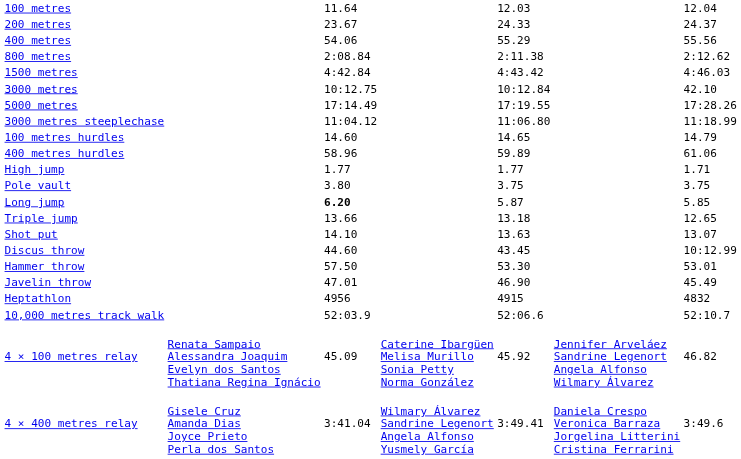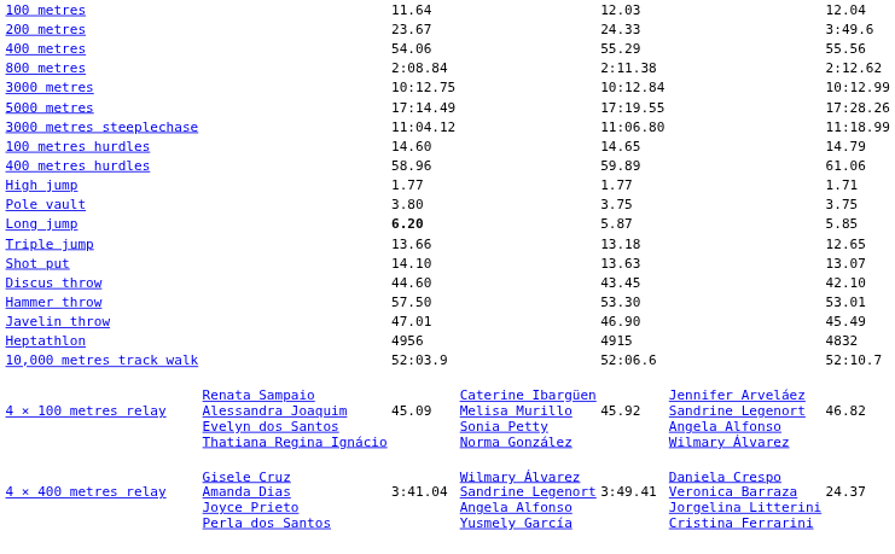 <table>
 <tr>
 <td><a href='#'>100 metres</a></td>
 <td></td>
 <td>11.64</td>
 <td></td>
 <td>12.03</td>
 <td></td>
 <td>12.04</td>
 </tr>
 <tr>
 <td><a href='#'>200 metres</a></td>
 <td></td>
 <td>23.67</td>
 <td></td>
 <td>24.33</td>
 <td></td>
-<td>24.37</td>
+<td>3:49.6</td>
 </tr>
 <tr>
 <td><a href='#'>400 metres</a></td>
 <td></td>
 <td>54.06</td>
 <td></td>
 <td>55.29</td>
 <td></td>
 <td>55.56</td>
 </tr>
 <tr>
 <td><a href='#'>800 metres</a></td>
 <td></td>
 <td>2:08.84</td>
 <td></td>
 <td>2:11.38</td>
 <td></td>
 <td>2:12.62</td>
 </tr>
 <tr>
-<td><a href='#'>1500 metres</a></td>
-<td></td>
-<td>4:42.84</td>
-<td></td>
-<td>4:43.42</td>
-<td></td>
-<td>4:46.03</td>
-</tr>
-<tr>
 <td><a href='#'>3000 metres</a></td>
 <td></td>
 <td>10:12.75</td>
 <td></td>
 <td>10:12.84</td>
 <td></td>
-<td>42.10</td>
+<td>10:12.99</td>
 </tr>
 <tr>
 <td><a href='#'>5000 metres</a></td>
 <td></td>
 <td>17:14.49</td>
 <td></td>
 <td>17:19.55</td>
 <td></td>
 <td>17:28.26</td>
 </tr>
 <tr>
 <td><a href='#'>3000 metres steeplechase</a></td>
 <td></td>
 <td>11:04.12</td>
 <td></td>
 <td>11:06.80</td>
 <td></td>
 <td>11:18.99</td>
 </tr>
 <tr>
 <td><a href='#'>100 metres hurdles</a></td>
 <td></td>
 <td>14.60</td>
 <td></td>
 <td>14.65</td>
 <td></td>
 <td>14.79</td>
 </tr>
 <tr>
 <td><a href='#'>400 metres hurdles</a></td>
 <td></td>
 <td>58.96</td>
 <td></td>
 <td>59.89</td>
 <td></td>
 <td>61.06</td>
 </tr>
 <tr>
 <td><a href='#'>High jump</a></td>
 <td></td>
 <td>1.77</td>
 <td></td>
 <td>1.77</td>
 <td></td>
 <td>1.71</td>
 </tr>
 <tr>
 <td><a href='#'>Pole vault</a></td>
 <td></td>
 <td>3.80</td>
 <td></td>
 <td>3.75</td>
 <td></td>
 <td>3.75</td>
 </tr>
 <tr>
 <td><a href='#'>Long jump</a></td>
 <td></td>
 <td><strong>6.20</strong></td>
 <td></td>
 <td>5.87</td>
 <td></td>
 <td>5.85</td>
 </tr>
 <tr>
 <td><a href='#'>Triple jump</a></td>
 <td></td>
 <td>13.66</td>
 <td></td>
 <td>13.18</td>
 <td></td>
 <td>12.65</td>
 </tr>
 <tr>
 <td><a href='#'>Shot put</a></td>
 <td></td>
 <td>14.10</td>
 <td></td>
 <td>13.63</td>
 <td></td>
 <td>13.07</td>
 </tr>
 <tr>
 <td><a href='#'>Discus throw</a></td>
 <td></td>
 <td>44.60</td>
 <td></td>
 <td>43.45</td>
 <td></td>
-<td>10:12.99</td>
+<td>42.10</td>
 </tr>
 <tr>
 <td><a href='#'>Hammer throw</a></td>
 <td></td>
 <td>57.50</td>
 <td></td>
 <td>53.30</td>
 <td></td>
 <td>53.01</td>
 </tr>
 <tr>
 <td><a href='#'>Javelin throw</a></td>
 <td></td>
 <td>47.01</td>
 <td></td>
 <td>46.90</td>
 <td></td>
 <td>45.49</td>
 </tr>
 <tr>
 <td><a href='#'>Heptathlon</a></td>
 <td></td>
 <td>4956</td>
 <td></td>
 <td>4915</td>
 <td></td>
 <td>4832</td>
 </tr>
 <tr>
 <td><a href='#'>10,000 metres track walk</a></td>
 <td></td>
 <td>52:03.9</td>
 <td></td>
 <td>52:06.6</td>
 <td></td>
 <td>52:10.7</td>
 </tr>
 <tr>
 <td><a href='#'>4 × 100 metres relay</a></td>
 <td><br><a href='#'>Renata Sampaio</a><br><a href='#'>Alessandra Joaquim</a><br><a href='#'>Evelyn dos Santos</a><br><a href='#'>Thatiana Regina Ignácio</a></td>
 <td>45.09</td>
 <td><br><a href='#'>Caterine Ibargüen</a><br><a href='#'>Melisa Murillo</a><br><a href='#'>Sonia Petty</a><br><a href='#'>Norma González</a></td>
 <td>45.92</td>
 <td><br><a href='#'>Jennifer Arveláez</a><br><a href='#'>Sandrine Legenort</a><br><a href='#'>Angela Alfonso</a><br><a href='#'>Wilmary Álvarez</a></td>
 <td>46.82</td>
 </tr>
 <tr>
 <td><a href='#'>4 × 400 metres relay</a></td>
 <td><br><a href='#'>Gisele Cruz</a><br><a href='#'>Amanda Dias</a><br><a href='#'>Joyce Prieto</a><br><a href='#'>Perla dos Santos</a></td>
 <td>3:41.04</td>
 <td><br><a href='#'>Wilmary Álvarez</a><br><a href='#'>Sandrine Legenort</a><br><a href='#'>Angela Alfonso</a><br><a href='#'>Yusmely García</a></td>
 <td>3:49.41</td>
 <td><br><a href='#'>Daniela Crespo</a><br><a href='#'>Veronica Barraza</a><br><a href='#'>Jorgelina Litterini</a><br><a href='#'>Cristina Ferrarini</a></td>
-<td>3:49.6</td>
+<td>24.37</td>
 </tr>
 </table>
